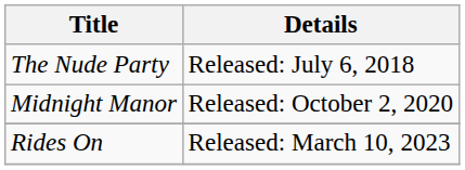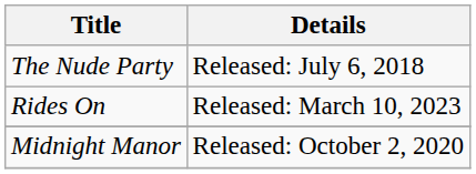 <table class="wikitable">
 <tr>
 <th>Title</th>
 <th>Details</th>
 </tr>
 <tr>
 <td><em>The Nude Party</em></td>
 <td>Released: July 6, 2018</td>
 </tr>
 <tr>
+<td><em>Rides On</em></td>
+<td>Released: March 10, 2023</td>
+</tr>
+<tr>
+</tr>
+<tr>
 <td><em>Midnight Manor</em></td>
 <td>Released: October 2, 2020</td>
 </tr>
 <tr>
 </tr>
-<tr>
-<td><em>Rides On</em></td>
-<td>Released: March 10, 2023</td>
-</tr>
-<tr>
-</tr>
 </table>
